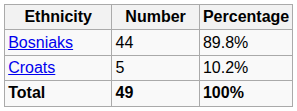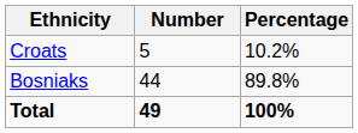 <table class="wikitable">
 <tr>
 <th width="100px">Ethnicity</th>
 <th width="80px">Number</th>
 <th width="80px">Percentage</th>
 </tr>
 <tr>
+<td><a href='#'>Croats</a></td>
+<td>5</td>
+<td>10.2%</td>
+</tr>
+<tr>
 <td><a href='#'>Bosniaks</a></td>
 <td>44</td>
 <td>89.8%</td>
-</tr>
-<tr>
-<td><a href='#'>Croats</a></td>
-<td>5</td>
-<td>10.2%</td>
 </tr>
 <tr>
 <td><strong>Total</strong></td>
 <td><strong>49</strong></td>
 <td><strong>100%</strong></td>
 </tr>
 </table>
